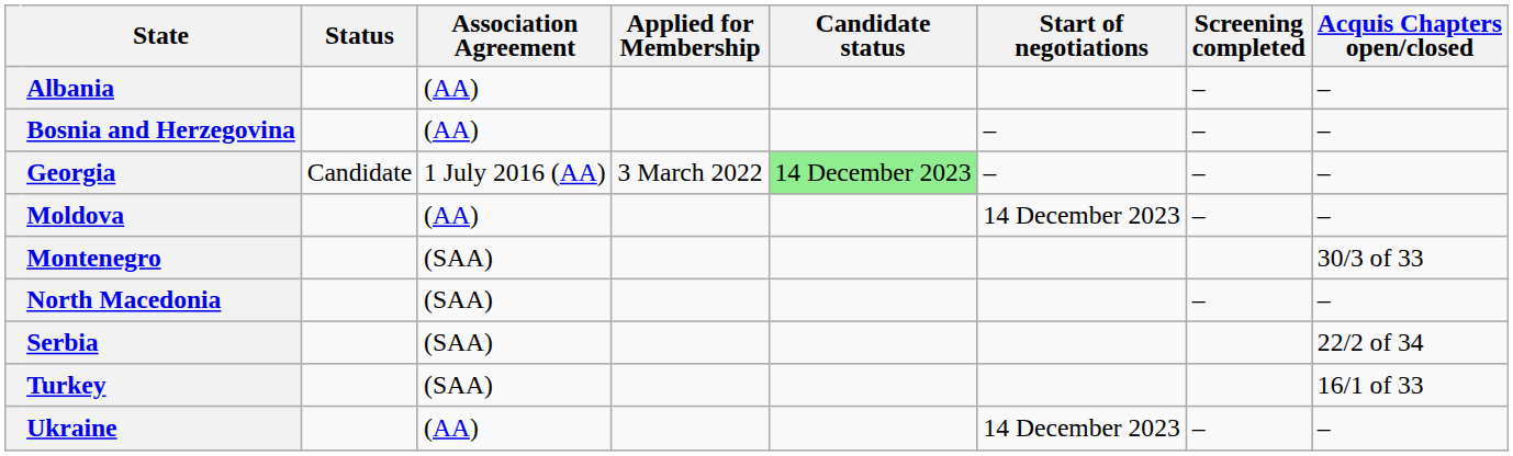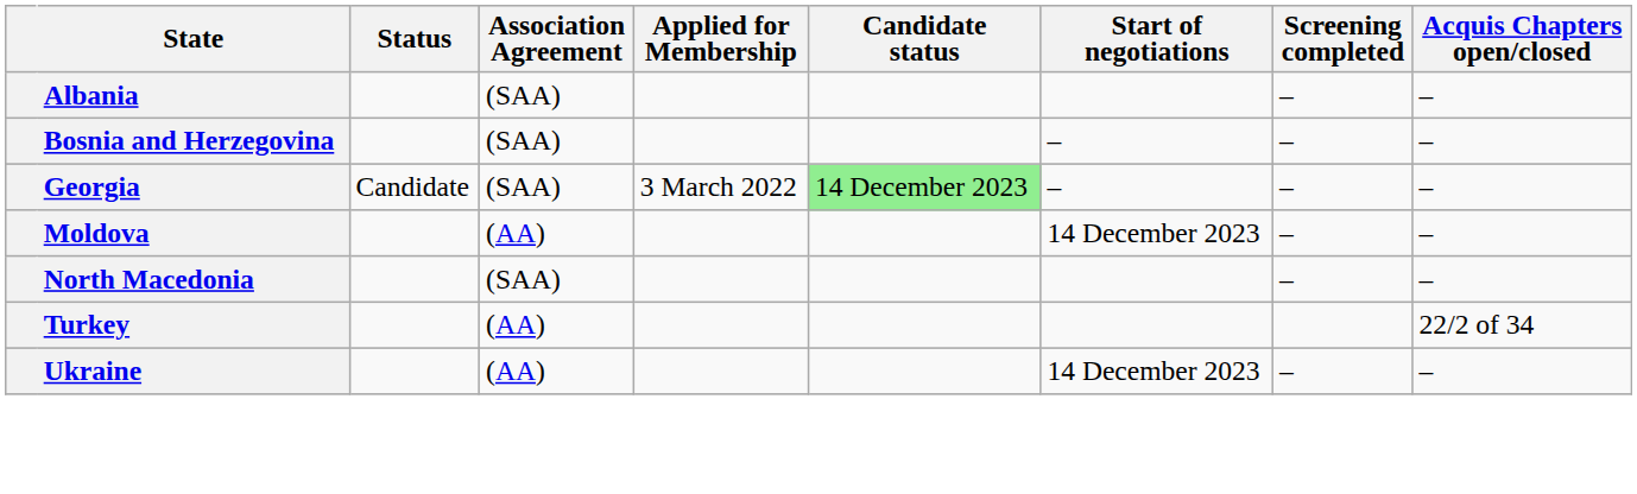 <table class="wikitable sortable"  style="font-size:95%; white-space:nowrap; width:100%;">
 <tr>
 <th class="unsortable" style="width:10px; border-right:1px solid #f2f2f2; line-height:95%;"></th>
 <th style="line-height:95%">State<br></th>
 <th style="line-height:95%">Status<br></th>
 <th style="line-height:95%">Association <br>Agreement</th>
 <th style="line-height:95%">Applied for <br>Membership</th>
 <th style="line-height:95%">Candidate<br>status</th>
 <th style="line-height:95%">Start of<br>negotiations</th>
 <th style="line-height:95%">Screening<br>completed</th>
 <th style="line-height:95%"><a href='#'>Acquis Chapters</a> <br>open/closed</th>
 </tr>
 <tr>
 <th style="border-right:1px solid #f2f2f2; background:#F2F2F2; text-align:left;"></th>
 <th style="background:#F2F2F2; text-align:left;"><a href='#'>Albania</a></th>
 <td></td>
-<td> (<a href='#'>AA</a>)</td>
+<td> (SAA)</td>
 <td></td>
 <td></td>
 <td></td>
 <td>–</td>
 <td>–</td>
 </tr>
 <tr>
 <th style="border-right:1px solid #f2f2f2; background:#F2F2F2; text-align:left;"></th>
 <th style="background:#F2F2F2; text-align:left;"><a href='#'>Bosnia and Herzegovina</a></th>
 <td></td>
-<td> (<a href='#'>AA</a>)</td>
+<td> (SAA)</td>
 <td></td>
 <td></td>
 <td>–</td>
 <td>–</td>
 <td>–</td>
 </tr>
 <tr>
 <th style="border-right:1px solid #f2f2f2; background:#F2F2F2; text-align:left;"></th>
 <th style="background:#F2F2F2; text-align:left;"><a href='#'>Georgia</a></th>
 <td>Candidate</td>
-<td>1 July 2016 (<a href='#'>AA</a>)</td>
+<td> (SAA)</td>
 <td>3 March 2022</td>
 <td style="background: lightgreen;">14 December 2023</td>
 <td>–</td>
 <td>–</td>
 <td>–</td>
 </tr>
 <tr>
 <th style="border-right:1px solid #f2f2f2; background:#F2F2F2; text-align:left;"></th>
 <th style="background:#F2F2F2; text-align:left;"><a href='#'>Moldova</a></th>
 <td></td>
 <td> (<a href='#'>AA</a>)</td>
 <td></td>
 <td></td>
 <td>14 December 2023</td>
 <td>–</td>
 <td>–</td>
 </tr>
 <tr>
 <th style="border-right:1px solid #f2f2f2; background:#F2F2F2; text-align:left;"></th>
-<th style="background:#F2F2F2; text-align:left;"><a href='#'>Montenegro</a></th>
-<td></td>
-<td> (SAA)</td>
-<td></td>
-<td></td>
-<td></td>
-<td></td>
-<td>30/3 of 33</td>
-</tr>
-<tr>
-<th style="border-right:1px solid #f2f2f2; background:#F2F2F2; text-align:left;"></th>
 <th style="background:#F2F2F2; text-align:left;"><a href='#'>North Macedonia</a></th>
 <td></td>
 <td> (SAA)</td>
 <td></td>
 <td></td>
 <td></td>
 <td>–</td>
 <td>–</td>
 </tr>
 <tr>
 <th style="border-right:1px solid #f2f2f2; background:#F2F2F2; text-align:left;"></th>
-<th style="background:#F2F2F2; text-align:left;"><a href='#'>Serbia</a></th>
+<th style="background:#F2F2F2; text-align:left;"><a href='#'>Turkey</a></th>
 <td></td>
-<td> (SAA)</td>
+<td> (<a href='#'>AA</a>)</td>
 <td></td>
 <td></td>
 <td></td>
 <td></td>
 <td>22/2 of 34</td>
-</tr>
-<tr>
-<th style="border-right:1px solid #f2f2f2; background:#F2F2F2; text-align:left;"></th>
-<th style="background:#F2F2F2; text-align:left;"><a href='#'>Turkey</a></th>
-<td></td>
-<td> (SAA)</td>
-<td></td>
-<td></td>
-<td></td>
-<td></td>
-<td>16/1 of 33</td>
 </tr>
 <tr>
 <th style="border-right:1px solid #f2f2f2; background:#F2F2F2; text-align:left;"></th>
 <th style="background:#F2F2F2; text-align:left;"><a href='#'>Ukraine</a></th>
 <td></td>
 <td> (<a href='#'>AA</a>)</td>
 <td></td>
 <td></td>
 <td>14 December 2023</td>
 <td>–</td>
 <td>–</td>
 </tr>
 </table>
